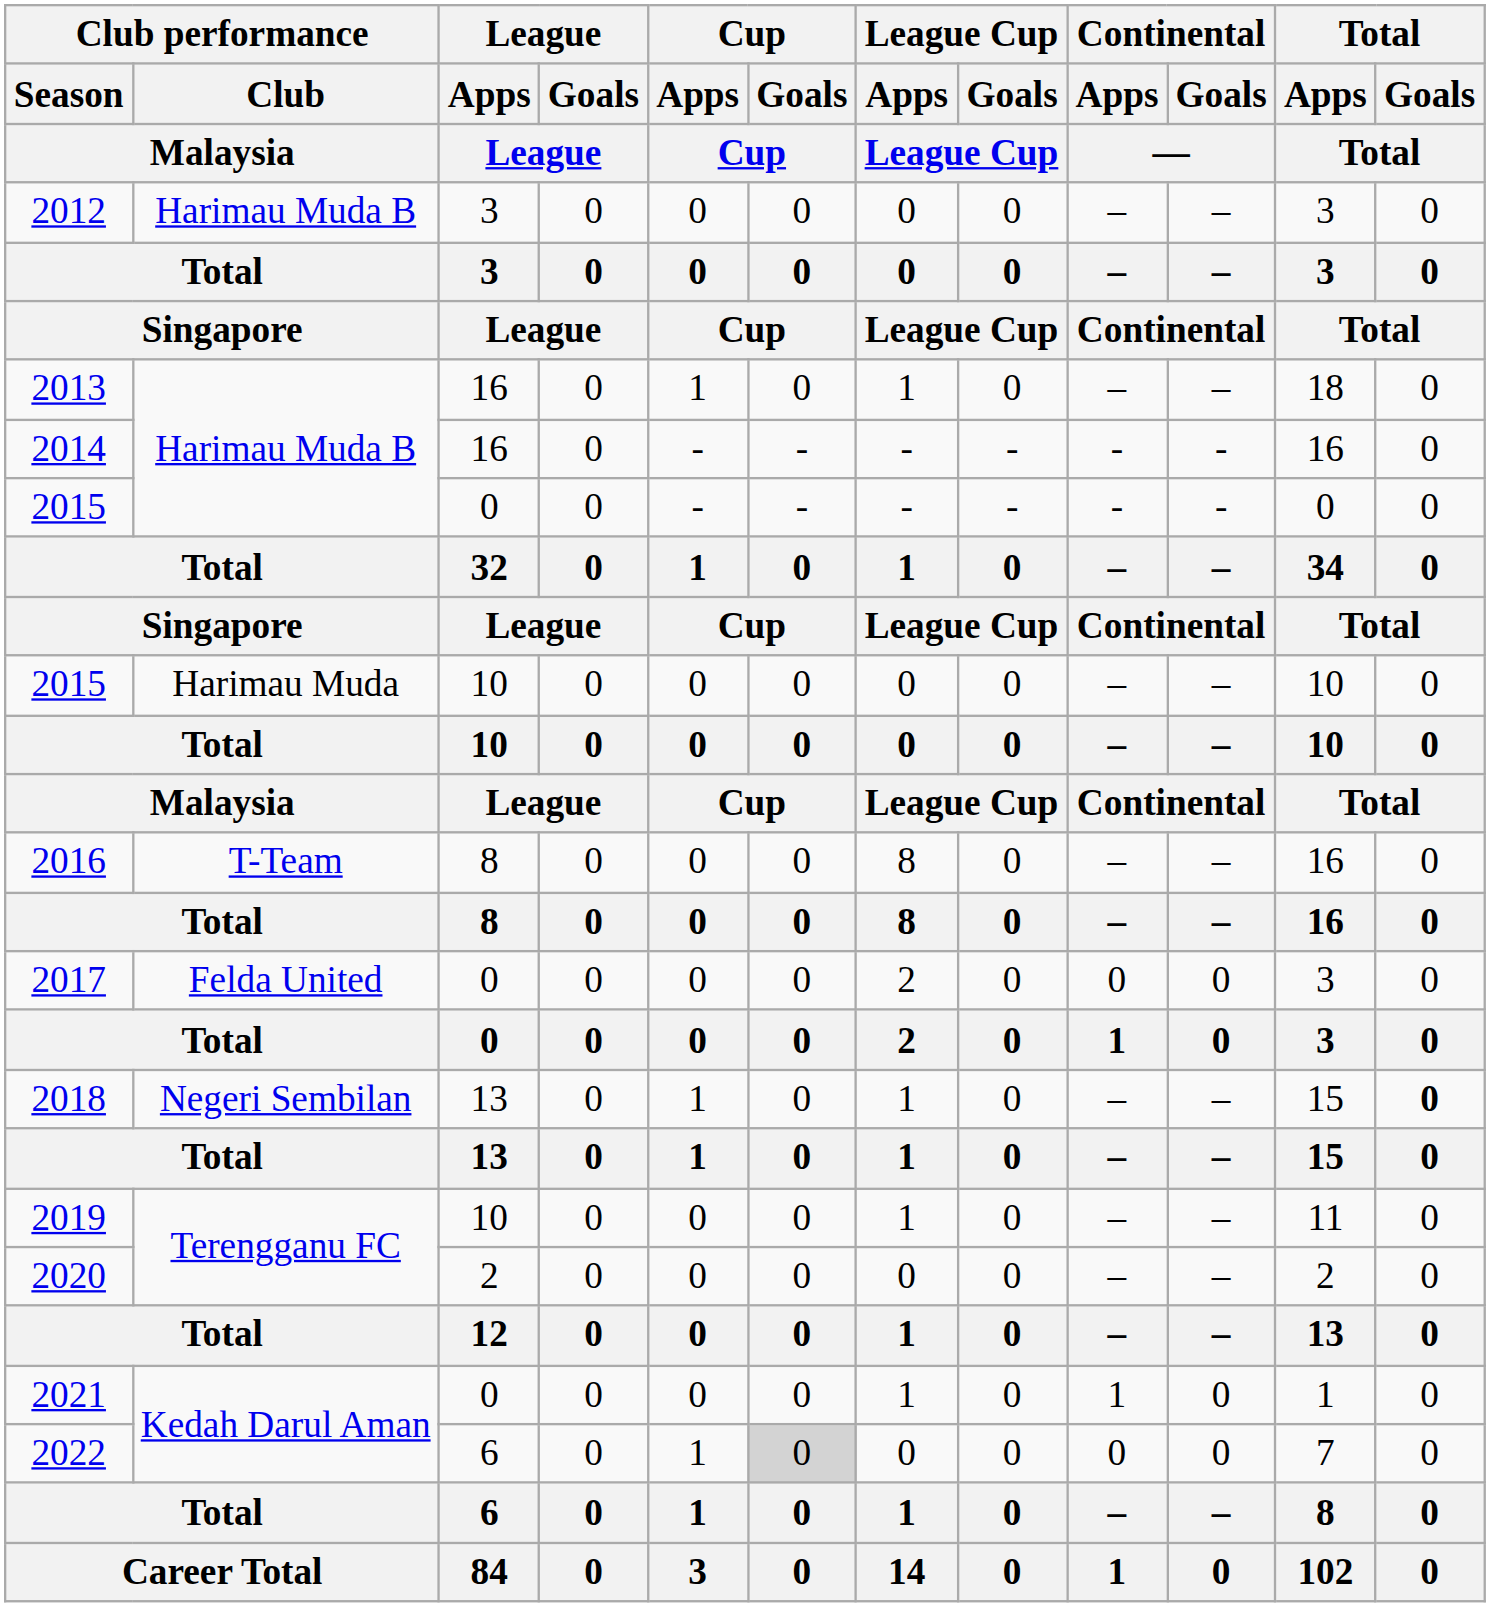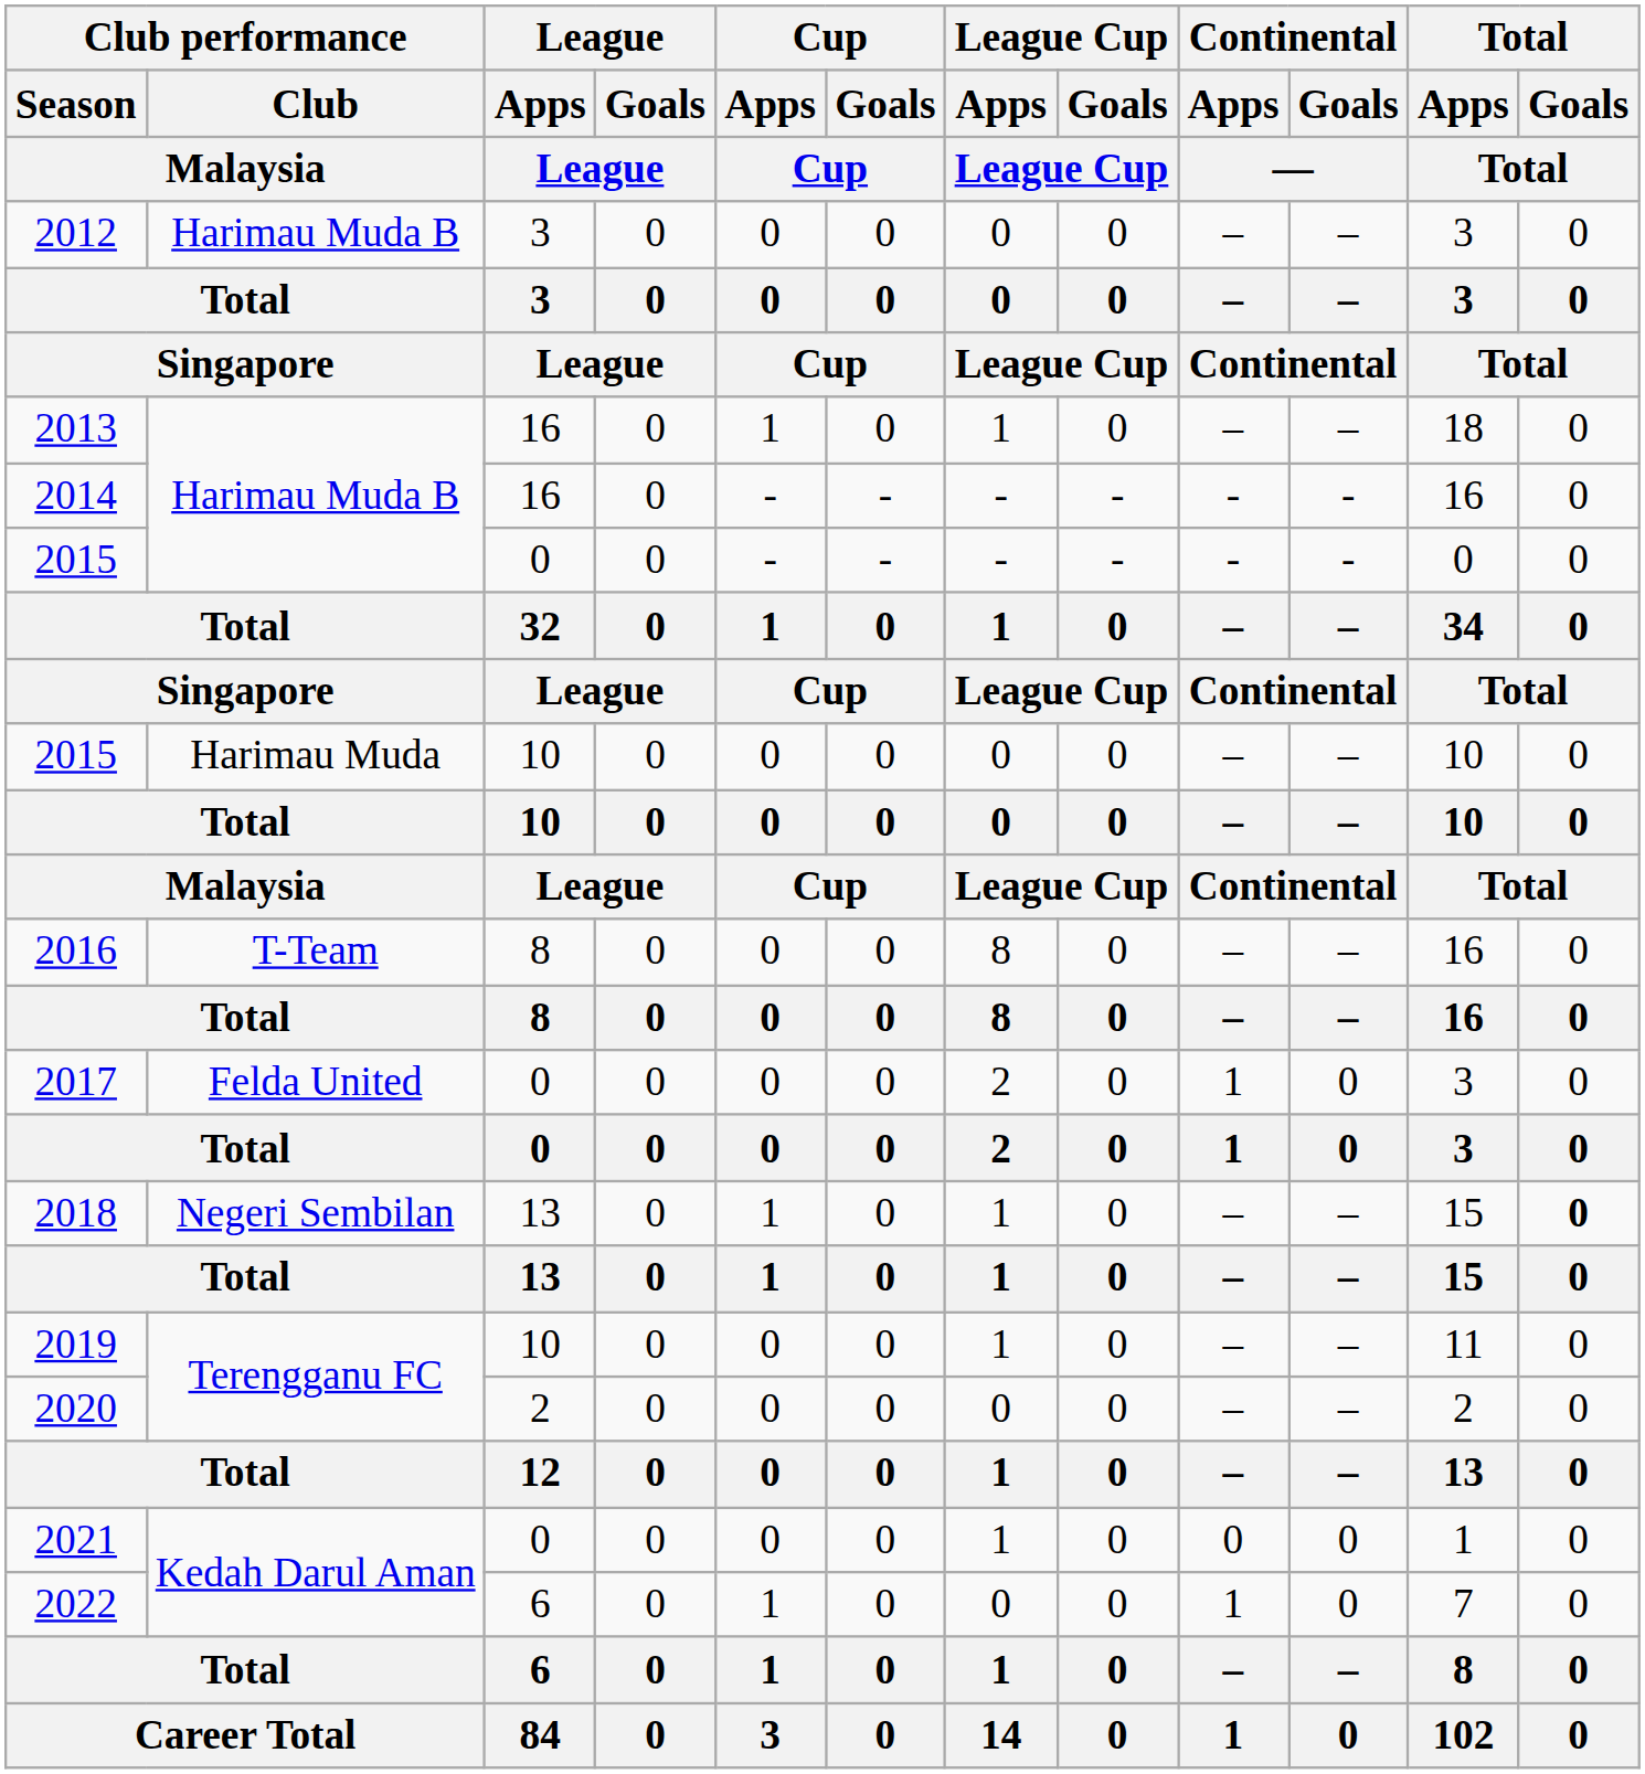 <table class="wikitable" style="text-align: center;">
 <tr>
 <th colspan="2">Club performance</th>
 <th colspan="2">League</th>
 <th colspan="2">Cup</th>
 <th colspan="2">League Cup</th>
 <th colspan="2">Continental</th>
 <th colspan="2">Total</th>
 </tr>
 <tr>
 <th>Season</th>
 <th>Club</th>
 <th>Apps</th>
 <th>Goals</th>
 <th>Apps</th>
 <th>Goals</th>
 <th>Apps</th>
 <th>Goals</th>
 <th>Apps</th>
 <th>Goals</th>
 <th>Apps</th>
 <th>Goals</th>
 </tr>
 <tr>
 <th colspan="2">Malaysia</th>
 <th colspan="2"><a href='#'>League</a></th>
 <th colspan="2"><a href='#'>Cup</a></th>
 <th colspan="2"><a href='#'>League Cup</a></th>
 <th colspan="2">—</th>
 <th colspan="2">Total</th>
 </tr>
 <tr>
 <td><a href='#'>2012</a></td>
 <td rowspan="1"><a href='#'>Harimau Muda B</a></td>
 <td>3</td>
 <td>0</td>
 <td>0</td>
 <td>0</td>
 <td>0</td>
 <td>0</td>
 <td>–</td>
 <td>–</td>
 <td>3</td>
 <td>0</td>
 </tr>
 <tr>
 <th colspan="2">Total</th>
 <th>3</th>
 <th>0</th>
 <th>0</th>
 <th>0</th>
 <th>0</th>
 <th>0</th>
 <th>–</th>
 <th>–</th>
 <th>3</th>
 <th>0</th>
 </tr>
 <tr>
 <th colspan=2>Singapore</th>
 <th colspan=2>League</th>
 <th colspan=2>Cup</th>
 <th colspan=2>League Cup</th>
 <th colspan=2>Continental</th>
 <th colspan=2>Total</th>
 </tr>
 <tr>
 <td><a href='#'>2013</a></td>
 <td rowspan="3"><a href='#'>Harimau Muda B</a></td>
 <td>16</td>
 <td>0</td>
 <td>1</td>
 <td>0</td>
 <td>1</td>
 <td>0</td>
 <td>–</td>
 <td>–</td>
 <td>18</td>
 <td>0</td>
 </tr>
 <tr>
 <td><a href='#'>2014</a></td>
 <td>16</td>
 <td>0</td>
 <td>-</td>
 <td>-</td>
 <td>-</td>
 <td>-</td>
 <td>-</td>
 <td>-</td>
 <td>16</td>
 <td>0</td>
 </tr>
 <tr>
 <td><a href='#'>2015</a></td>
 <td>0</td>
 <td>0</td>
 <td>-</td>
 <td>-</td>
 <td>-</td>
 <td>-</td>
 <td>-</td>
 <td>-</td>
 <td>0</td>
 <td>0</td>
 </tr>
 <tr>
 <th colspan="2">Total</th>
 <th>32</th>
 <th>0</th>
 <th>1</th>
 <th>0</th>
 <th>1</th>
 <th>0</th>
 <th>–</th>
 <th>–</th>
 <th>34</th>
 <th>0</th>
 </tr>
 <tr>
 <th colspan=2>Singapore</th>
 <th colspan=2>League</th>
 <th colspan=2>Cup</th>
 <th colspan=2>League Cup</th>
 <th colspan=2>Continental</th>
 <th colspan=2>Total</th>
 </tr>
 <tr>
 <td><a href='#'>2015</a></td>
 <td rowspan="1">Harimau Muda</td>
 <td>10</td>
 <td>0</td>
 <td>0</td>
 <td>0</td>
 <td>0</td>
 <td>0</td>
 <td>–</td>
 <td>–</td>
 <td>10</td>
 <td>0</td>
 </tr>
 <tr>
 <th colspan="2">Total</th>
 <th>10</th>
 <th>0</th>
 <th>0</th>
 <th>0</th>
 <th>0</th>
 <th>0</th>
 <th>–</th>
 <th>–</th>
 <th>10</th>
 <th>0</th>
 </tr>
 <tr>
 <th colspan=2>Malaysia</th>
 <th colspan=2>League</th>
 <th colspan=2>Cup</th>
 <th colspan=2>League Cup</th>
 <th colspan=2>Continental</th>
 <th colspan=2>Total</th>
 </tr>
 <tr>
 <td><a href='#'>2016</a></td>
 <td rowspan="1"><a href='#'>T-Team</a></td>
 <td>8</td>
 <td>0</td>
 <td>0</td>
 <td>0</td>
 <td>8</td>
 <td>0</td>
 <td>–</td>
 <td>–</td>
 <td>16</td>
 <td>0</td>
 </tr>
 <tr>
 <th colspan="2">Total</th>
 <th>8</th>
 <th>0</th>
 <th>0</th>
 <th>0</th>
 <th>8</th>
 <th>0</th>
 <th>–</th>
 <th>–</th>
 <th>16</th>
 <th>0</th>
 </tr>
 <tr>
 <td><a href='#'>2017</a></td>
 <td rowspan="1"><a href='#'>Felda United</a></td>
 <td>0</td>
 <td>0</td>
 <td>0</td>
 <td>0</td>
 <td>2</td>
 <td>0</td>
-<td>0</td>
+<td>1</td>
 <td>0</td>
 <td>3</td>
 <td>0</td>
 </tr>
 <tr>
 <th colspan="2">Total</th>
 <th>0</th>
 <th>0</th>
 <th>0</th>
 <th>0</th>
 <th>2</th>
 <th>0</th>
 <th>1</th>
 <th>0</th>
 <th>3</th>
 <th>0</th>
 </tr>
 <tr>
 <td><a href='#'>2018</a></td>
 <td rowspan="1"><a href='#'>Negeri Sembilan</a></td>
 <td>13</td>
 <td>0</td>
 <td>1</td>
 <td>0</td>
 <td>1</td>
 <td>0</td>
 <td>–</td>
 <td>–</td>
 <td>15</td>
 <td><strong>0</strong></td>
 </tr>
 <tr>
 <th colspan="2">Total</th>
 <th>13</th>
 <th>0</th>
 <th>1</th>
 <th>0</th>
 <th>1</th>
 <th>0</th>
 <th>–</th>
 <th>–</th>
 <th>15</th>
 <th>0</th>
 </tr>
 <tr>
 <td><a href='#'>2019</a></td>
 <td rowspan="2"><a href='#'>Terengganu FC</a></td>
 <td>10</td>
 <td>0</td>
 <td>0</td>
 <td>0</td>
 <td>1</td>
 <td>0</td>
 <td>–</td>
 <td>–</td>
 <td>11</td>
 <td>0</td>
 </tr>
 <tr>
 <td><a href='#'>2020</a></td>
 <td>2</td>
 <td>0</td>
 <td>0</td>
 <td>0</td>
 <td>0</td>
 <td>0</td>
 <td>–</td>
 <td>–</td>
 <td>2</td>
 <td>0</td>
 </tr>
 <tr>
 <th colspan="2">Total</th>
 <th>12</th>
 <th>0</th>
 <th>0</th>
 <th>0</th>
 <th>1</th>
 <th>0</th>
 <th>–</th>
 <th>–</th>
 <th>13</th>
 <th>0</th>
 </tr>
 <tr>
 <td><a href='#'>2021</a></td>
 <td rowspan="2"><a href='#'>Kedah Darul Aman</a></td>
 <td>0</td>
 <td>0</td>
 <td>0</td>
 <td>0</td>
 <td>1</td>
 <td>0</td>
-<td>1</td>
+<td>0</td>
 <td>0</td>
 <td>1</td>
 <td>0</td>
 </tr>
 <tr>
 <td><a href='#'>2022</a></td>
 <td>6</td>
 <td>0</td>
 <td>1</td>
-<td style="background: lightgrey;">0</td>
 <td>0</td>
 <td>0</td>
 <td>0</td>
+<td>1</td>
 <td>0</td>
 <td>7</td>
 <td>0</td>
 </tr>
 <tr>
 <th colspan="2">Total</th>
 <th>6</th>
 <th>0</th>
 <th>1</th>
 <th>0</th>
 <th>1</th>
 <th>0</th>
 <th>–</th>
 <th>–</th>
 <th>8</th>
 <th>0</th>
 </tr>
 <tr>
 <th colspan="2">Career Total</th>
 <th>84</th>
 <th>0</th>
 <th>3</th>
 <th>0</th>
 <th>14</th>
 <th>0</th>
 <th>1</th>
 <th>0</th>
 <th>102</th>
 <th>0</th>
 </tr>
 </table>
